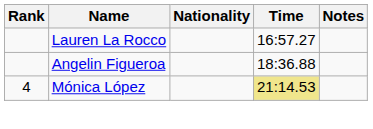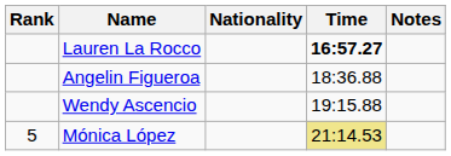 <table class="wikitable sortable" style="text-align:center">
 <tr>
 <th>Rank</th>
 <th>Name</th>
 <th>Nationality</th>
 <th>Time</th>
 <th>Notes</th>
 </tr>
 <tr>
 <td></td>
 <td align=left><a href='#'>Lauren La Rocco</a></td>
 <td align=left></td>
-<td>16:57.27</td>
+<td><strong>16:57.27</strong></td>
 <td></td>
 </tr>
 <tr>
 <td></td>
 <td align=left><a href='#'>Angelin Figueroa</a></td>
 <td align=left></td>
 <td>18:36.88</td>
 <td></td>
 </tr>
 <tr>
-<td>4</td>
+<td></td>
+<td align=left><a href='#'>Wendy Ascencio</a></td>
+<td align=left></td>
+<td>19:15.88</td>
+<td></td>
+</tr>
+<tr>
+<td>5</td>
 <td align=left><a href='#'>Mónica López</a></td>
 <td align=left></td>
 <td style="background: khaki;">21:14.53</td>
 <td></td>
 </tr>
 </table>
